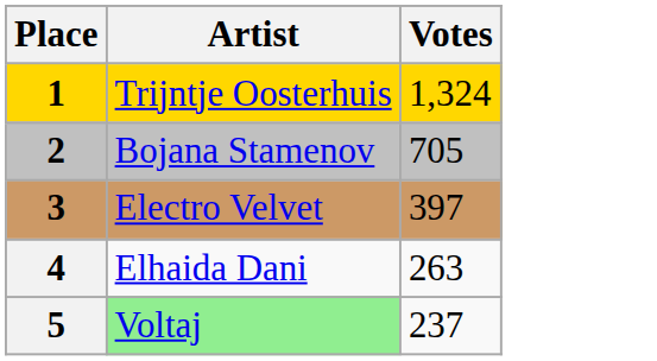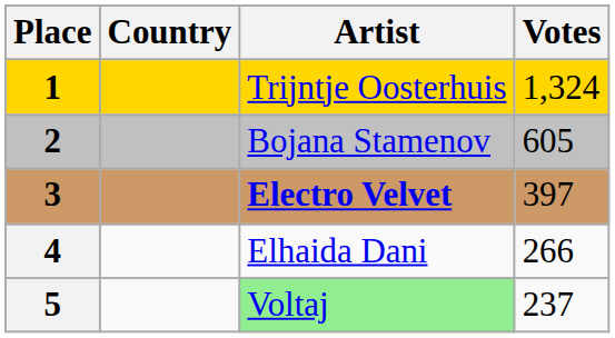 <table class="wikitable plainrowheaders">
 <tr>
 <th scope="col">Place</th>
+<th scope="col">Country</th>
 <th scope="col">Artist</th>
 <th scope="col">Votes</th>
 </tr>
 <tr style="background:gold;">
 <th scope="row" style="background:gold;">1</th>
+<td></td>
 <td><a href='#'>Trijntje Oosterhuis</a></td>
 <td>1,324</td>
 </tr>
 <tr style="background:silver;">
 <th scope="row" style="background:silver;">2</th>
+<td></td>
 <td><a href='#'>Bojana Stamenov</a></td>
-<td>705</td>
+<td>605</td>
 </tr>
 <tr style="background:#c96;">
 <th scope="row" style="background:#c96;">3</th>
-<td><a href='#'>Electro Velvet</a></td>
+<td></td>
+<td><strong><a href='#'>Electro Velvet</a></strong></td>
 <td>397</td>
 </tr>
 <tr>
 <th scope="row">4</th>
+<td></td>
 <td><a href='#'>Elhaida Dani</a></td>
-<td>263</td>
+<td>266</td>
 </tr>
 <tr>
 <th scope="row">5</th>
+<td></td>
 <td style="background: lightgreen;"><a href='#'>Voltaj</a></td>
 <td>237</td>
 </tr>
 </table>
